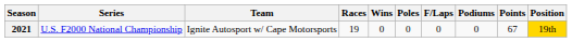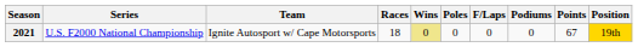 <table class="wikitable" style="font-size: 90%; text-align:center">
 <tr>
 <th>Season</th>
 <th>Series</th>
 <th>Team</th>
 <th>Races</th>
 <th>Wins</th>
 <th><strong>Poles</strong></th>
 <th>F/Laps</th>
 <th>Podiums</th>
 <th>Points</th>
 <th>Position</th>
 </tr>
 <tr>
 <th>2021</th>
 <td align="left"><a href='#'>U.S. F2000 National Championship</a></td>
 <td align="left">Ignite Autosport w/ Cape Motorsports</td>
-<td>19</td>
-<td>0</td>
+<td>18</td>
+<td style="background: khaki;">0</td>
 <td>0</td>
 <td>0</td>
 <td>0</td>
 <td>67</td>
 <td style="background: gold;">19th</td>
 </tr>
 </table>
